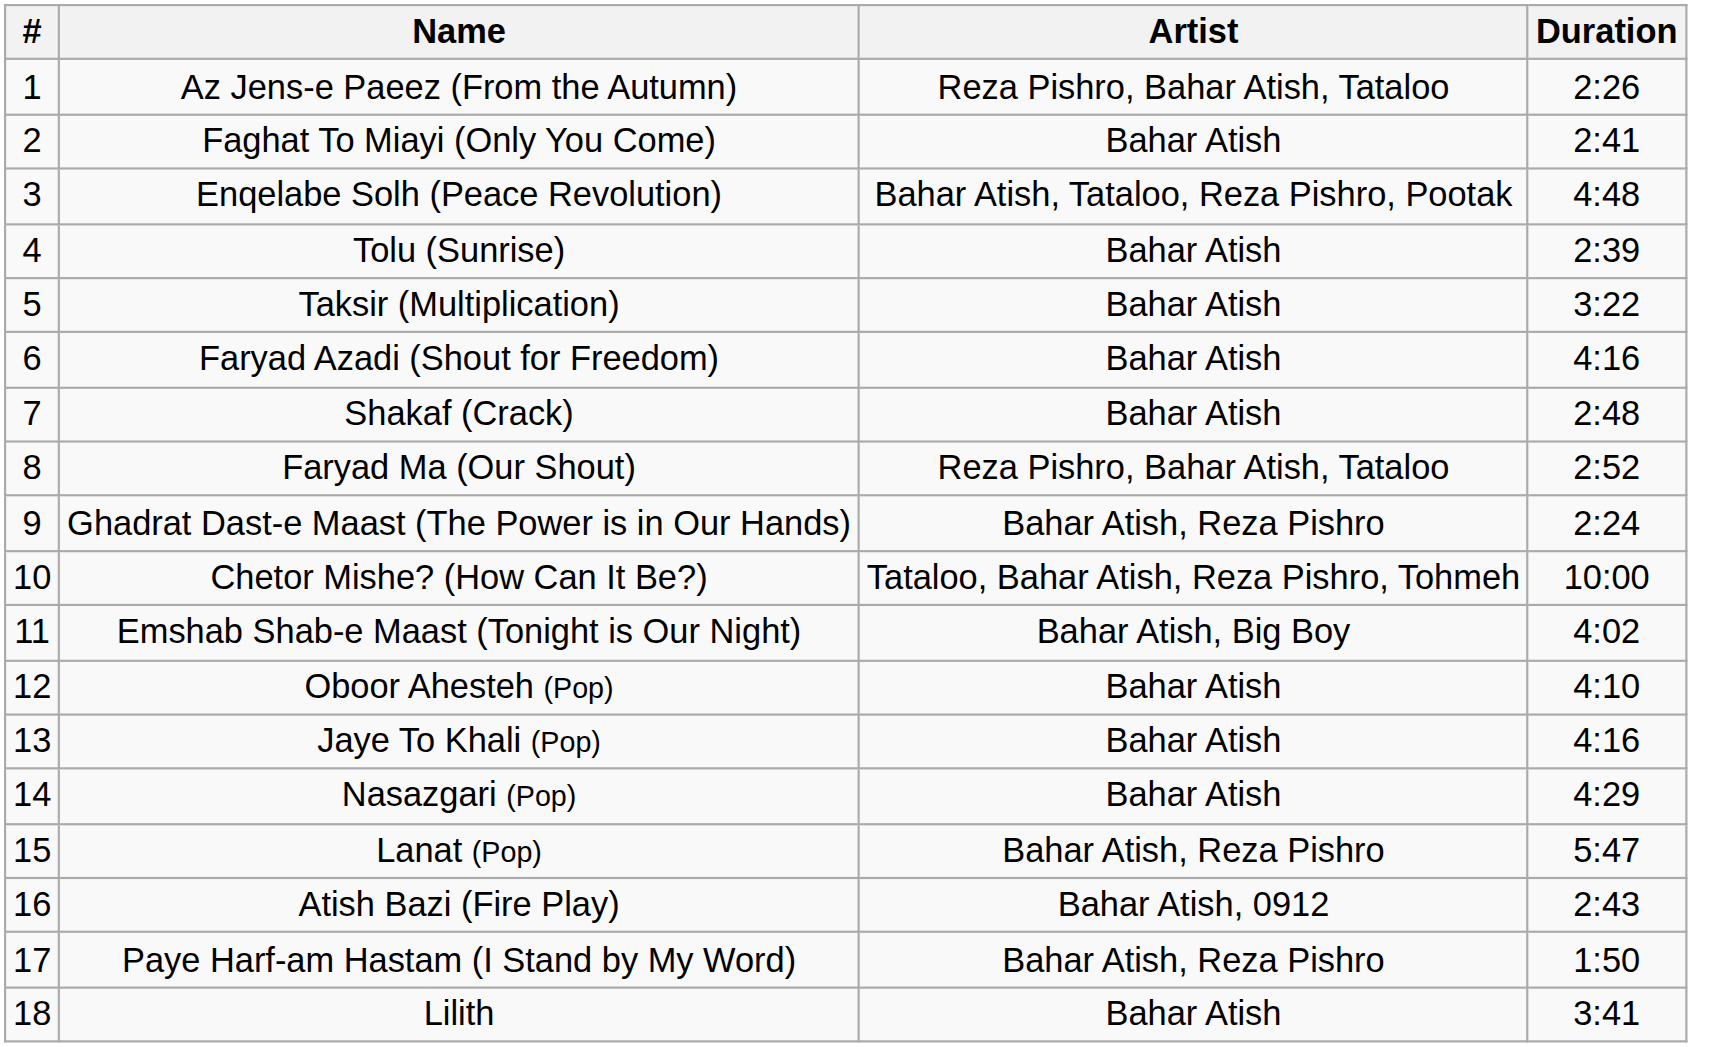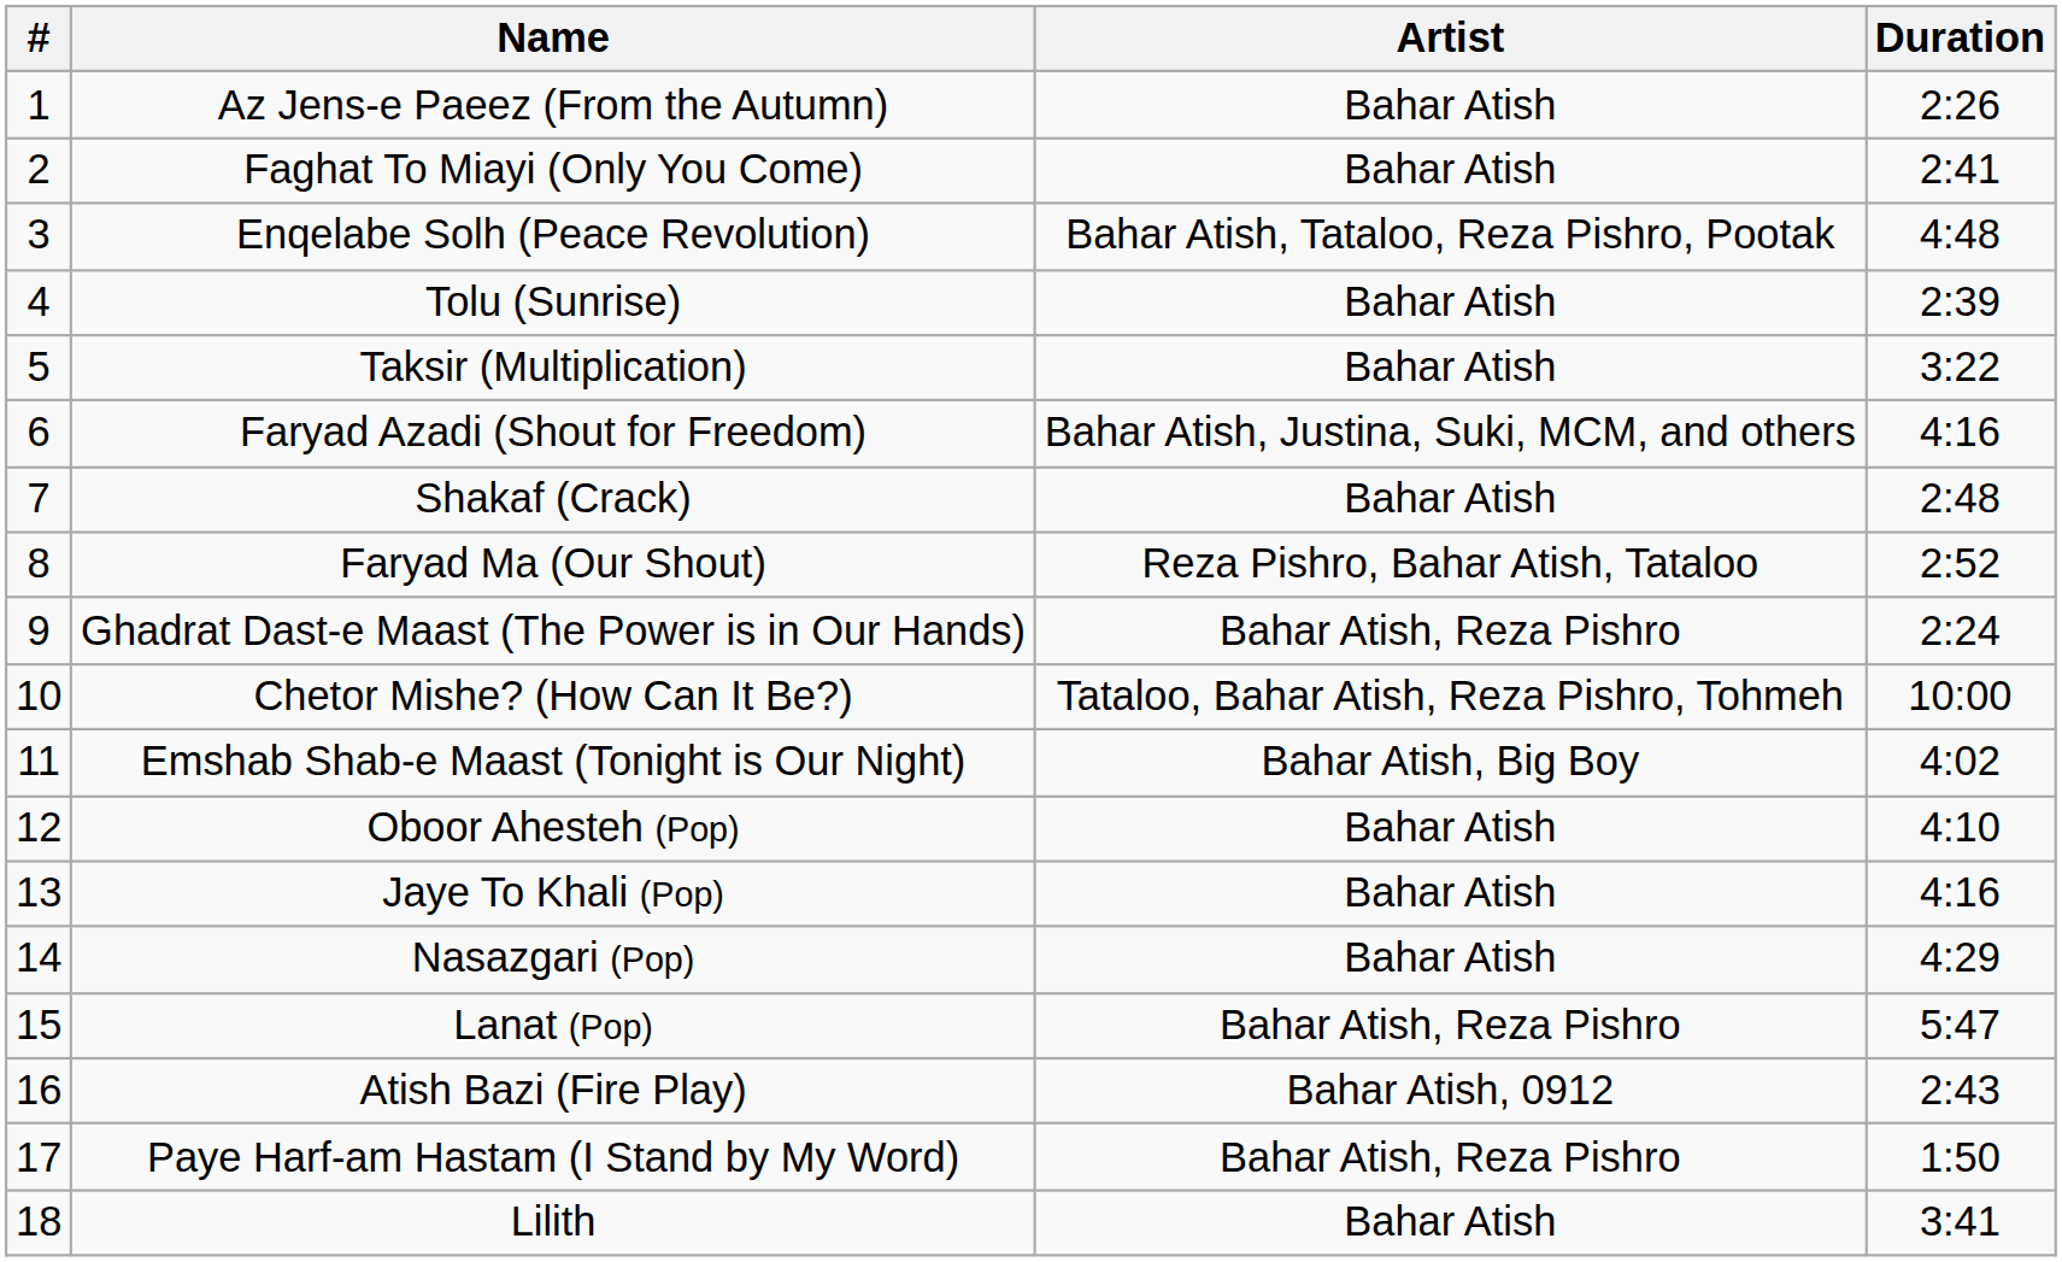 <table class="wikitable" style="text-align:center;">
 <tr>
 <th>#</th>
 <th>Name</th>
 <th>Artist</th>
 <th>Duration</th>
 </tr>
 <tr>
 <td>1</td>
 <td>Az Jens-e Paeez (From the Autumn)</td>
-<td>Reza Pishro, Bahar Atish, Tataloo</td>
+<td>Bahar Atish</td>
 <td>2:26</td>
 </tr>
 <tr>
 <td>2</td>
 <td>Faghat To Miayi (Only You Come)</td>
 <td>Bahar Atish</td>
 <td>2:41</td>
 </tr>
 <tr>
 <td>3</td>
 <td>Enqelabe Solh (Peace Revolution)</td>
 <td>Bahar Atish, Tataloo, Reza Pishro, Pootak</td>
 <td>4:48</td>
 </tr>
 <tr>
 <td>4</td>
 <td>Tolu (Sunrise)</td>
 <td>Bahar Atish</td>
 <td>2:39</td>
 </tr>
 <tr>
 <td>5</td>
 <td>Taksir (Multiplication)</td>
 <td>Bahar Atish</td>
 <td>3:22</td>
 </tr>
 <tr>
 <td>6</td>
 <td>Faryad Azadi (Shout for Freedom)</td>
-<td>Bahar Atish</td>
+<td>Bahar Atish, Justina, Suki, MCM, and others</td>
 <td>4:16</td>
 </tr>
 <tr>
 <td>7</td>
 <td>Shakaf (Crack)</td>
 <td>Bahar Atish</td>
 <td>2:48</td>
 </tr>
 <tr>
 <td>8</td>
 <td>Faryad Ma (Our Shout)</td>
 <td>Reza Pishro, Bahar Atish, Tataloo</td>
 <td>2:52</td>
 </tr>
 <tr>
 <td>9</td>
 <td>Ghadrat Dast-e Maast (The Power is in Our Hands)</td>
 <td>Bahar Atish, Reza Pishro</td>
 <td>2:24</td>
 </tr>
 <tr>
 <td>10</td>
 <td>Chetor Mishe? (How Can It Be?)</td>
 <td>Tataloo, Bahar Atish, Reza Pishro, Tohmeh</td>
 <td>10:00</td>
 </tr>
 <tr>
 <td>11</td>
 <td>Emshab Shab-e Maast (Tonight is Our Night)</td>
 <td>Bahar Atish, Big Boy</td>
 <td>4:02</td>
 </tr>
 <tr>
 <td>12</td>
 <td>Oboor Ahesteh <small>(Pop)</small></td>
 <td>Bahar Atish</td>
 <td>4:10</td>
 </tr>
 <tr>
 <td>13</td>
 <td>Jaye To Khali <small>(Pop)</small></td>
 <td>Bahar Atish</td>
 <td>4:16</td>
 </tr>
 <tr>
 <td>14</td>
 <td>Nasazgari <small>(Pop)</small></td>
 <td>Bahar Atish</td>
 <td>4:29</td>
 </tr>
 <tr>
 <td>15</td>
 <td>Lanat <small>(Pop)</small></td>
 <td>Bahar Atish, Reza Pishro</td>
 <td>5:47</td>
 </tr>
 <tr>
 <td>16</td>
 <td>Atish Bazi (Fire Play)</td>
 <td>Bahar Atish, 0912</td>
 <td>2:43</td>
 </tr>
 <tr>
 <td>17</td>
 <td>Paye Harf-am Hastam (I Stand by My Word)</td>
 <td>Bahar Atish, Reza Pishro</td>
 <td>1:50</td>
 </tr>
 <tr>
 <td>18</td>
 <td>Lilith</td>
 <td>Bahar Atish</td>
 <td>3:41</td>
 </tr>
 </table>
